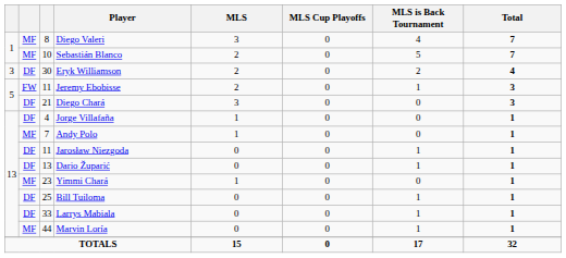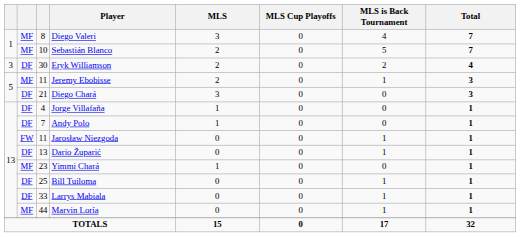 <table class="wikitable sortable" style="font-size: 90%; text-align: center;">
 <tr>
 <th width=10></th>
 <th width=25></th>
 <th width=10></th>
 <th width=200>Player</th>
 <th width=130>MLS</th>
 <th width=130>MLS Cup Playoffs</th>
 <th width=130>MLS is Back Tournament</th>
 <th width=140>Total</th>
 </tr>
 <tr>
 <td rowspan="2">1</td>
 <td><a href='#'>MF</a></td>
 <td>8</td>
 <td align=left> <a href='#'>Diego Valeri</a></td>
 <td>3</td>
 <td>0</td>
 <td>4</td>
 <td><strong>7</strong></td>
 </tr>
 <tr>
 <td><a href='#'>MF</a></td>
 <td>10</td>
 <td align=left> <a href='#'>Sebastián Blanco</a></td>
 <td>2</td>
 <td>0</td>
 <td>5</td>
 <td><strong>7</strong></td>
 </tr>
 <tr>
 <td>3</td>
 <td><a href='#'>DF</a></td>
 <td>30</td>
 <td align=left> <a href='#'>Eryk Williamson</a></td>
 <td>2</td>
 <td>0</td>
 <td>2</td>
 <td><strong>4</strong></td>
 </tr>
 <tr>
 <td rowspan="2">5</td>
-<td><a href='#'>FW</a></td>
+<td><a href='#'>MF</a></td>
 <td>11</td>
 <td align=left> <a href='#'>Jeremy Ebobisse</a></td>
 <td>2</td>
 <td>0</td>
 <td>1</td>
 <td><strong>3</strong></td>
 </tr>
 <tr>
 <td><a href='#'>DF</a></td>
 <td>21</td>
 <td align=left> <a href='#'>Diego Chará</a></td>
 <td>3</td>
 <td>0</td>
 <td>0</td>
 <td><strong>3</strong></td>
 </tr>
 <tr>
 <td rowspan="8">13</td>
 <td><a href='#'>DF</a></td>
 <td>4</td>
 <td align=left> <a href='#'>Jorge Villafaña</a></td>
 <td>1</td>
 <td>0</td>
 <td>0</td>
 <td><strong>1</strong></td>
 </tr>
 <tr>
-<td><a href='#'>MF</a></td>
+<td><a href='#'>DF</a></td>
 <td>7</td>
 <td align=left> <a href='#'>Andy Polo</a></td>
 <td>1</td>
 <td>0</td>
 <td>0</td>
 <td><strong>1</strong></td>
 </tr>
 <tr>
-<td><a href='#'>DF</a></td>
+<td><a href='#'>FW</a></td>
 <td>11</td>
 <td align=left> <a href='#'>Jarosław Niezgoda</a></td>
 <td>0</td>
 <td>0</td>
 <td>1</td>
 <td><strong>1</strong></td>
 </tr>
 <tr>
 <td><a href='#'>DF</a></td>
 <td>13</td>
 <td align=left> <a href='#'>Dario Župarić</a></td>
 <td>0</td>
 <td>0</td>
 <td>1</td>
 <td><strong>1</strong></td>
 </tr>
 <tr>
 <td><a href='#'>MF</a></td>
 <td>23</td>
 <td align=left> <a href='#'>Yimmi Chará</a></td>
 <td>1</td>
 <td>0</td>
 <td>0</td>
 <td><strong>1</strong></td>
 </tr>
 <tr>
 <td><a href='#'>DF</a></td>
 <td>25</td>
 <td align=left> <a href='#'>Bill Tuiloma</a></td>
 <td>0</td>
 <td>0</td>
 <td>1</td>
 <td><strong>1</strong></td>
 </tr>
 <tr>
 <td><a href='#'>DF</a></td>
 <td>33</td>
 <td align=left> <a href='#'>Larrys Mabiala</a></td>
 <td>0</td>
 <td>0</td>
 <td>1</td>
 <td><strong>1</strong></td>
 </tr>
 <tr>
 <td><a href='#'>MF</a></td>
 <td>44</td>
 <td align=left> <a href='#'>Marvin Loría</a></td>
 <td>0</td>
 <td>0</td>
 <td>1</td>
 <td><strong>1</strong></td>
 </tr>
 <tr>
 </tr>
 <tr class="sortbottom">
 <td colspan=4><strong>TOTALS</strong></td>
 <td><strong>15</strong></td>
 <td><strong>0</strong></td>
 <td><strong>17</strong></td>
 <td><strong>32</strong></td>
 </tr>
 </table>
